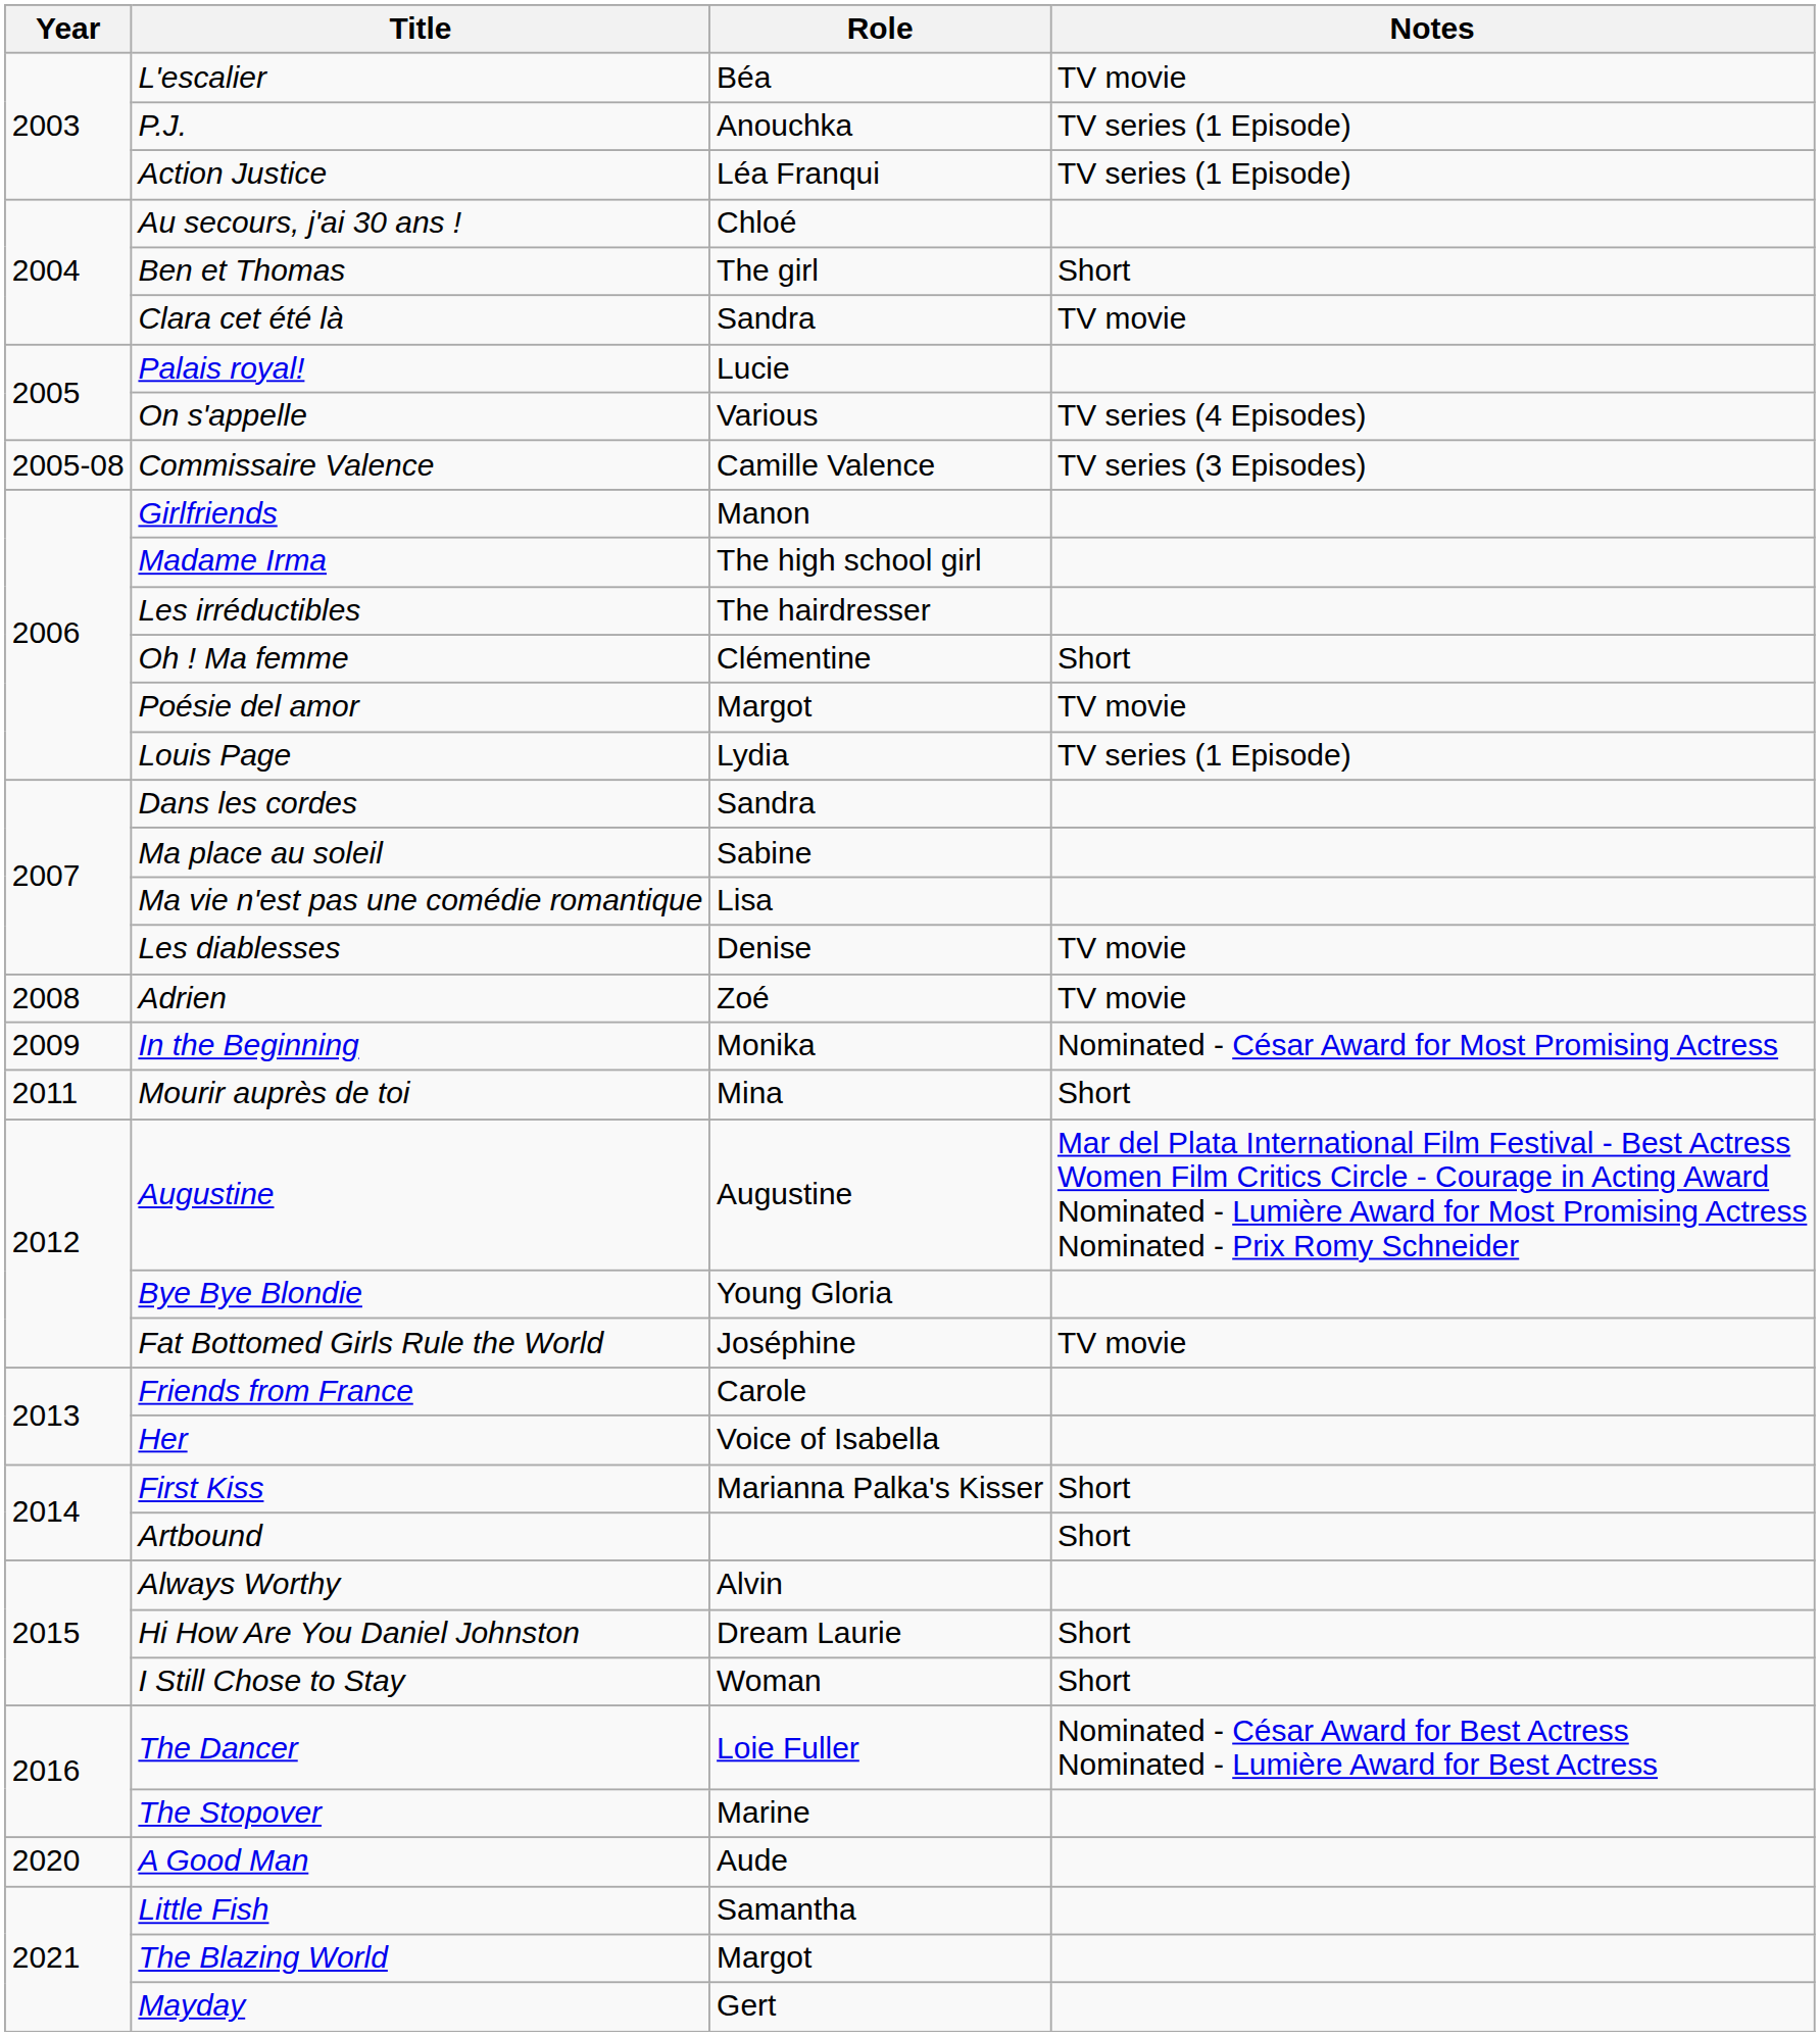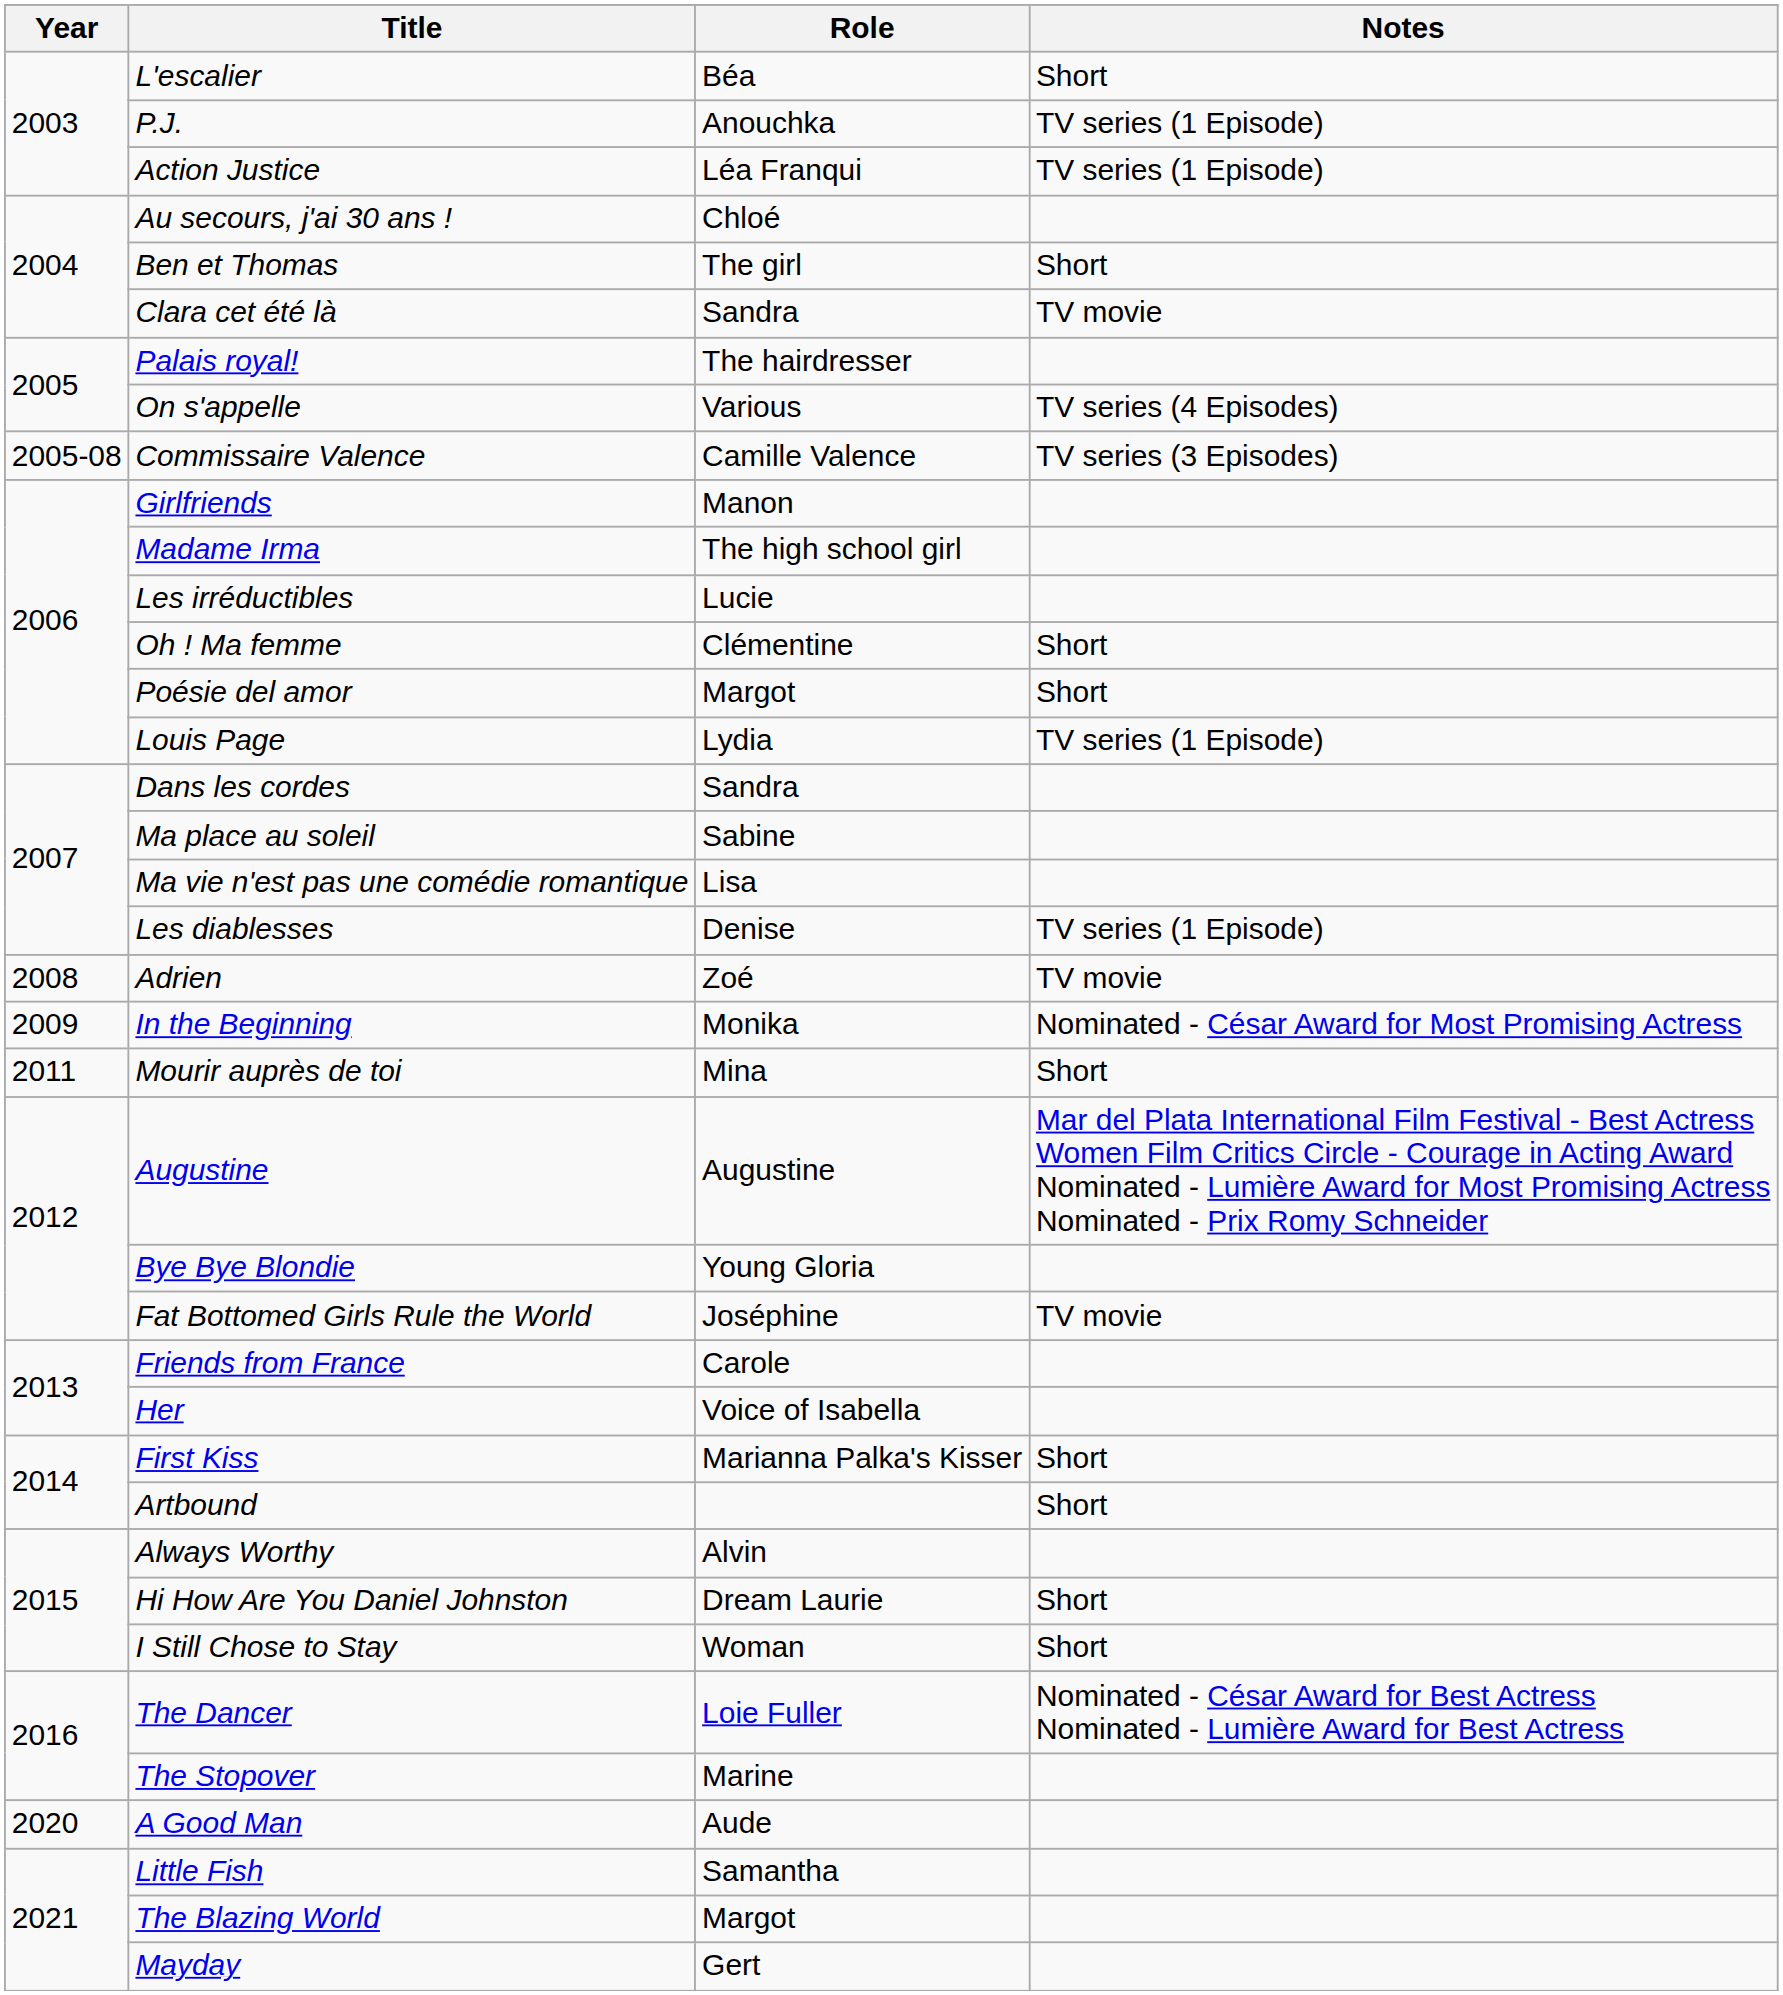 <table class="wikitable sortable">
 <tr>
 <th>Year</th>
 <th>Title</th>
 <th>Role</th>
 <th class=unsortable>Notes</th>
 </tr>
 <tr>
 <td rowspan=3>2003</td>
 <td><em>L'escalier</em></td>
 <td>Béa</td>
-<td>TV movie</td>
+<td>Short</td>
 </tr>
 <tr>
 <td><em>P.J.</em></td>
 <td>Anouchka</td>
 <td>TV series (1 Episode)</td>
 </tr>
 <tr>
 <td><em>Action Justice</em></td>
 <td>Léa Franqui</td>
 <td>TV series (1 Episode)</td>
 </tr>
 <tr>
 <td rowspan=3>2004</td>
 <td><em>Au secours, j'ai 30 ans !</em></td>
 <td>Chloé</td>
 <td></td>
 </tr>
 <tr>
 <td><em>Ben et Thomas</em></td>
 <td>The girl</td>
 <td>Short</td>
 </tr>
 <tr>
 <td><em>Clara cet été là</em></td>
 <td>Sandra</td>
 <td>TV movie</td>
 </tr>
 <tr>
 <td rowspan=2>2005</td>
 <td><em><a href='#'>Palais royal!</a></em></td>
-<td>Lucie</td>
+<td>The hairdresser</td>
 <td></td>
 </tr>
 <tr>
 <td><em>On s'appelle</em></td>
 <td>Various</td>
 <td>TV series (4 Episodes)</td>
 </tr>
 <tr>
 <td rowspan=1>2005-08</td>
 <td><em>Commissaire Valence</em></td>
 <td>Camille Valence</td>
 <td>TV series (3 Episodes)</td>
 </tr>
 <tr>
 <td rowspan=6>2006</td>
 <td><em><a href='#'>Girlfriends</a></em></td>
 <td>Manon</td>
 <td></td>
 </tr>
 <tr>
 <td><em><a href='#'>Madame Irma</a></em></td>
 <td>The high school girl</td>
 <td></td>
 </tr>
 <tr>
 <td><em>Les irréductibles</em></td>
-<td>The hairdresser</td>
+<td>Lucie</td>
 <td></td>
 </tr>
 <tr>
 <td><em>Oh ! Ma femme</em></td>
 <td>Clémentine</td>
 <td>Short</td>
 </tr>
 <tr>
 <td><em>Poésie del amor</em></td>
 <td>Margot</td>
-<td>TV movie</td>
+<td>Short</td>
 </tr>
 <tr>
 <td><em>Louis Page</em></td>
 <td>Lydia</td>
 <td>TV series (1 Episode)</td>
 </tr>
 <tr>
 <td rowspan=4>2007</td>
 <td><em>Dans les cordes</em></td>
 <td>Sandra</td>
 <td></td>
 </tr>
 <tr>
 <td><em>Ma place au soleil</em></td>
 <td>Sabine</td>
 <td></td>
 </tr>
 <tr>
 <td><em>Ma vie n'est pas une comédie romantique</em></td>
 <td>Lisa</td>
 <td></td>
 </tr>
 <tr>
 <td><em>Les diablesses</em></td>
 <td>Denise</td>
-<td>TV movie</td>
+<td>TV series (1 Episode)</td>
 </tr>
 <tr>
 <td rowspan=1>2008</td>
 <td><em>Adrien</em></td>
 <td>Zoé</td>
 <td>TV movie</td>
 </tr>
 <tr>
 <td rowspan=1>2009</td>
 <td><em><a href='#'>In the Beginning</a></em></td>
 <td>Monika</td>
 <td>Nominated - <a href='#'>César Award for Most Promising Actress</a></td>
 </tr>
 <tr>
 <td rowspan=1>2011</td>
 <td><em>Mourir auprès de toi</em></td>
 <td>Mina</td>
 <td>Short</td>
 </tr>
 <tr>
 <td rowspan=3>2012</td>
 <td><em><a href='#'>Augustine</a></em></td>
 <td>Augustine</td>
 <td><a href='#'>Mar del Plata International Film Festival - Best Actress</a><br><a href='#'>Women Film Critics Circle - Courage in Acting Award</a><br>Nominated - <a href='#'>Lumière Award for Most Promising Actress</a><br>Nominated - <a href='#'>Prix Romy Schneider</a></td>
 </tr>
 <tr>
 <td><em><a href='#'>Bye Bye Blondie</a></em></td>
 <td>Young Gloria</td>
 <td></td>
 </tr>
 <tr>
 <td><em>Fat Bottomed Girls Rule the World</em></td>
 <td>Joséphine</td>
 <td>TV movie</td>
 </tr>
 <tr>
 <td rowspan=2>2013</td>
 <td><em><a href='#'>Friends from France</a></em></td>
 <td>Carole</td>
 <td></td>
 </tr>
 <tr>
 <td><em><a href='#'>Her</a></em></td>
 <td>Voice of Isabella</td>
 <td></td>
 </tr>
 <tr>
 <td rowspan=2>2014</td>
 <td><em><a href='#'>First Kiss</a></em></td>
 <td>Marianna Palka's Kisser</td>
 <td>Short</td>
 </tr>
 <tr>
 <td><em>Artbound</em></td>
 <td></td>
 <td>Short</td>
 </tr>
 <tr>
 <td rowspan=3>2015</td>
 <td><em>Always Worthy</em></td>
 <td>Alvin</td>
 <td></td>
 </tr>
 <tr>
 <td><em>Hi How Are You Daniel Johnston</em></td>
 <td>Dream Laurie</td>
 <td>Short</td>
 </tr>
 <tr>
 <td><em>I Still Chose to Stay</em></td>
 <td>Woman</td>
 <td>Short</td>
 </tr>
 <tr>
 <td rowspan=2>2016</td>
 <td><em><a href='#'>The Dancer</a></em></td>
 <td><a href='#'>Loie Fuller</a></td>
 <td>Nominated - <a href='#'>César Award for Best Actress</a><br>Nominated - <a href='#'>Lumière Award for Best Actress</a></td>
 </tr>
 <tr>
 <td><em><a href='#'>The Stopover</a></em></td>
 <td>Marine</td>
 <td></td>
 </tr>
 <tr>
 <td>2020</td>
 <td><em><a href='#'>A Good Man</a></em></td>
 <td>Aude</td>
 <td></td>
 </tr>
 <tr>
 <td rowspan=3>2021</td>
 <td><em><a href='#'>Little Fish</a></em></td>
 <td>Samantha</td>
 <td></td>
 </tr>
 <tr>
 <td><em><a href='#'>The Blazing World</a></em></td>
 <td>Margot</td>
 <td></td>
 </tr>
 <tr>
 <td><em><a href='#'>Mayday</a></em></td>
 <td>Gert</td>
 <td></td>
 </tr>
 <tr>
 </tr>
 </table>
